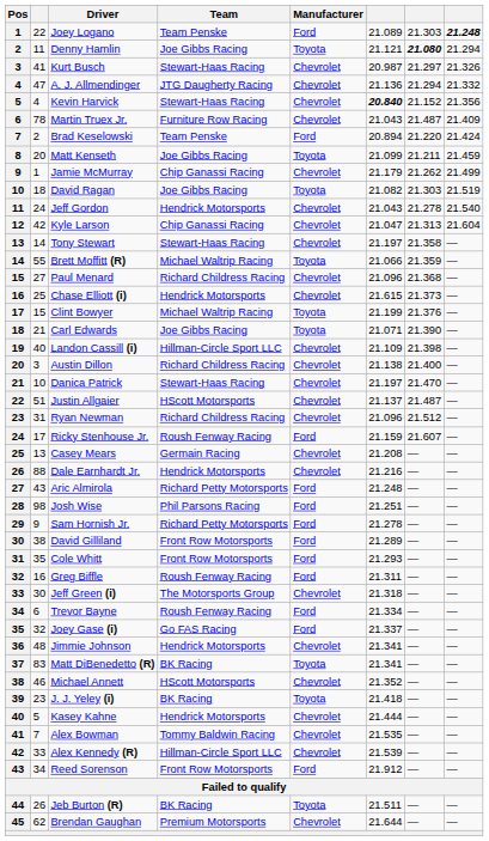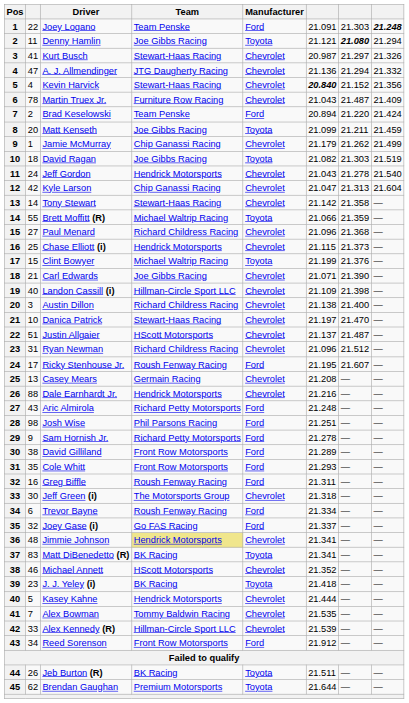 <table class="wikitable" style="font-size:95%">
 <tr>
 <th>Pos</th>
 <th></th>
 <th>Driver</th>
 <th>Team</th>
 <th>Manufacturer</th>
 <th></th>
 <th></th>
 <th></th>
 </tr>
 <tr>
 <th>1</th>
 <td>22</td>
 <td><a href='#'>Joey Logano</a></td>
 <td><a href='#'>Team Penske</a></td>
 <td><a href='#'>Ford</a></td>
-<td>21.089</td>
+<td>21.091</td>
 <td>21.303</td>
 <td><strong><em>21.248</em></strong></td>
 </tr>
 <tr>
 <th>2</th>
 <td>11</td>
 <td><a href='#'>Denny Hamlin</a></td>
 <td><a href='#'>Joe Gibbs Racing</a></td>
 <td><a href='#'>Toyota</a></td>
 <td>21.121</td>
 <td><strong><em>21.080</em></strong></td>
 <td>21.294</td>
 </tr>
 <tr>
 <th>3</th>
 <td>41</td>
 <td><a href='#'>Kurt Busch</a></td>
 <td><a href='#'>Stewart-Haas Racing</a></td>
 <td><a href='#'>Chevrolet</a></td>
 <td>20.987</td>
 <td>21.297</td>
 <td>21.326</td>
 </tr>
 <tr>
 <th>4</th>
 <td>47</td>
 <td><a href='#'>A. J. Allmendinger</a></td>
 <td><a href='#'>JTG Daugherty Racing</a></td>
 <td><a href='#'>Chevrolet</a></td>
 <td>21.136</td>
 <td>21.294</td>
 <td>21.332</td>
 </tr>
 <tr>
 <th>5</th>
 <td>4</td>
 <td><a href='#'>Kevin Harvick</a></td>
 <td><a href='#'>Stewart-Haas Racing</a></td>
 <td><a href='#'>Chevrolet</a></td>
 <td><strong><em>20.840</em></strong></td>
 <td>21.152</td>
 <td>21.356</td>
 </tr>
 <tr>
 <th>6</th>
 <td>78</td>
 <td><a href='#'>Martin Truex Jr.</a></td>
 <td><a href='#'>Furniture Row Racing</a></td>
 <td><a href='#'>Chevrolet</a></td>
 <td>21.043</td>
 <td>21.487</td>
 <td>21.409</td>
 </tr>
 <tr>
 <th>7</th>
 <td>2</td>
 <td><a href='#'>Brad Keselowski</a></td>
 <td><a href='#'>Team Penske</a></td>
 <td><a href='#'>Ford</a></td>
 <td>20.894</td>
 <td>21.220</td>
 <td>21.424</td>
 </tr>
 <tr>
 <th>8</th>
 <td>20</td>
 <td><a href='#'>Matt Kenseth</a></td>
 <td><a href='#'>Joe Gibbs Racing</a></td>
 <td><a href='#'>Toyota</a></td>
 <td>21.099</td>
 <td>21.211</td>
 <td>21.459</td>
 </tr>
 <tr>
 <th>9</th>
 <td>1</td>
 <td><a href='#'>Jamie McMurray</a></td>
 <td><a href='#'>Chip Ganassi Racing</a></td>
 <td><a href='#'>Chevrolet</a></td>
 <td>21.179</td>
 <td>21.262</td>
 <td>21.499</td>
 </tr>
 <tr>
 <th>10</th>
 <td>18</td>
 <td><a href='#'>David Ragan</a></td>
 <td><a href='#'>Joe Gibbs Racing</a></td>
 <td><a href='#'>Toyota</a></td>
 <td>21.082</td>
 <td>21.303</td>
 <td>21.519</td>
 </tr>
 <tr>
 <th>11</th>
 <td>24</td>
 <td><a href='#'>Jeff Gordon</a></td>
 <td><a href='#'>Hendrick Motorsports</a></td>
 <td><a href='#'>Chevrolet</a></td>
 <td>21.043</td>
 <td>21.278</td>
 <td>21.540</td>
 </tr>
 <tr>
 <th>12</th>
 <td>42</td>
 <td><a href='#'>Kyle Larson</a></td>
 <td><a href='#'>Chip Ganassi Racing</a></td>
 <td><a href='#'>Chevrolet</a></td>
 <td>21.047</td>
 <td>21.313</td>
 <td>21.604</td>
 </tr>
 <tr>
 <th>13</th>
 <td>14</td>
 <td><a href='#'>Tony Stewart</a></td>
 <td><a href='#'>Stewart-Haas Racing</a></td>
 <td><a href='#'>Chevrolet</a></td>
-<td>21.197</td>
+<td>21.142</td>
 <td>21.358</td>
 <td>—</td>
 </tr>
 <tr>
 <th>14</th>
 <td>55</td>
 <td><a href='#'>Brett Moffitt</a> <strong>(R)</strong></td>
 <td><a href='#'>Michael Waltrip Racing</a></td>
 <td><a href='#'>Toyota</a></td>
 <td>21.066</td>
 <td>21.359</td>
 <td>—</td>
 </tr>
 <tr>
 <th>15</th>
 <td>27</td>
 <td><a href='#'>Paul Menard</a></td>
 <td><a href='#'>Richard Childress Racing</a></td>
 <td><a href='#'>Chevrolet</a></td>
 <td>21.096</td>
 <td>21.368</td>
 <td>—</td>
 </tr>
 <tr>
 <th>16</th>
 <td>25</td>
 <td><a href='#'>Chase Elliott</a> <strong>(i)</strong></td>
 <td><a href='#'>Hendrick Motorsports</a></td>
 <td><a href='#'>Chevrolet</a></td>
-<td>21.615</td>
+<td>21.115</td>
 <td>21.373</td>
 <td>—</td>
 </tr>
 <tr>
 <th>17</th>
 <td>15</td>
 <td><a href='#'>Clint Bowyer</a></td>
 <td><a href='#'>Michael Waltrip Racing</a></td>
 <td><a href='#'>Toyota</a></td>
 <td>21.199</td>
 <td>21.376</td>
 <td>—</td>
 </tr>
 <tr>
 <th>18</th>
 <td>21</td>
 <td><a href='#'>Carl Edwards</a></td>
 <td><a href='#'>Joe Gibbs Racing</a></td>
-<td><a href='#'>Toyota</a></td>
+<td><a href='#'>Chevrolet</a></td>
 <td>21.071</td>
 <td>21.390</td>
 <td>—</td>
 </tr>
 <tr>
 <th>19</th>
 <td>40</td>
 <td><a href='#'>Landon Cassill</a> <strong>(i)</strong></td>
 <td><a href='#'>Hillman-Circle Sport LLC</a></td>
 <td><a href='#'>Chevrolet</a></td>
 <td>21.109</td>
 <td>21.398</td>
 <td>—</td>
 </tr>
 <tr>
 <th>20</th>
 <td>3</td>
 <td><a href='#'>Austin Dillon</a></td>
 <td><a href='#'>Richard Childress Racing</a></td>
 <td><a href='#'>Chevrolet</a></td>
 <td>21.138</td>
 <td>21.400</td>
 <td>—</td>
 </tr>
 <tr>
 <th>21</th>
 <td>10</td>
 <td><a href='#'>Danica Patrick</a></td>
 <td><a href='#'>Stewart-Haas Racing</a></td>
 <td><a href='#'>Chevrolet</a></td>
 <td>21.197</td>
 <td>21.470</td>
 <td>—</td>
 </tr>
 <tr>
 <th>22</th>
 <td>51</td>
 <td><a href='#'>Justin Allgaier</a></td>
 <td><a href='#'>HScott Motorsports</a></td>
 <td><a href='#'>Chevrolet</a></td>
 <td>21.137</td>
 <td>21.487</td>
 <td>—</td>
 </tr>
 <tr>
 <th>23</th>
 <td>31</td>
 <td><a href='#'>Ryan Newman</a></td>
 <td><a href='#'>Richard Childress Racing</a></td>
 <td><a href='#'>Chevrolet</a></td>
 <td>21.096</td>
 <td>21.512</td>
 <td>—</td>
 </tr>
 <tr>
 <th>24</th>
 <td>17</td>
 <td><a href='#'>Ricky Stenhouse Jr.</a></td>
 <td><a href='#'>Roush Fenway Racing</a></td>
 <td><a href='#'>Ford</a></td>
-<td>21.159</td>
+<td>21.195</td>
 <td>21.607</td>
 <td>—</td>
 </tr>
 <tr>
 <th>25</th>
 <td>13</td>
 <td><a href='#'>Casey Mears</a></td>
 <td><a href='#'>Germain Racing</a></td>
 <td><a href='#'>Chevrolet</a></td>
 <td>21.208</td>
 <td>—</td>
 <td>—</td>
 </tr>
 <tr>
 <th>26</th>
 <td>88</td>
 <td><a href='#'>Dale Earnhardt Jr.</a></td>
 <td><a href='#'>Hendrick Motorsports</a></td>
 <td><a href='#'>Chevrolet</a></td>
 <td>21.216</td>
 <td>—</td>
 <td>—</td>
 </tr>
 <tr>
 <th>27</th>
 <td>43</td>
 <td><a href='#'>Aric Almirola</a></td>
 <td><a href='#'>Richard Petty Motorsports</a></td>
 <td><a href='#'>Ford</a></td>
 <td>21.248</td>
 <td>—</td>
 <td>—</td>
 </tr>
 <tr>
 <th>28</th>
 <td>98</td>
 <td><a href='#'>Josh Wise</a></td>
 <td><a href='#'>Phil Parsons Racing</a></td>
 <td><a href='#'>Ford</a></td>
 <td>21.251</td>
 <td>—</td>
 <td>—</td>
 </tr>
 <tr>
 <th>29</th>
 <td>9</td>
 <td><a href='#'>Sam Hornish Jr.</a></td>
 <td><a href='#'>Richard Petty Motorsports</a></td>
 <td><a href='#'>Ford</a></td>
 <td>21.278</td>
 <td>—</td>
 <td>—</td>
 </tr>
 <tr>
 <th>30</th>
 <td>38</td>
 <td><a href='#'>David Gilliland</a></td>
 <td><a href='#'>Front Row Motorsports</a></td>
 <td><a href='#'>Ford</a></td>
 <td>21.289</td>
 <td>—</td>
 <td>—</td>
 </tr>
 <tr>
 <th>31</th>
 <td>35</td>
 <td><a href='#'>Cole Whitt</a></td>
 <td><a href='#'>Front Row Motorsports</a></td>
 <td><a href='#'>Ford</a></td>
 <td>21.293</td>
 <td>—</td>
 <td>—</td>
 </tr>
 <tr>
 <th>32</th>
 <td>16</td>
 <td><a href='#'>Greg Biffle</a></td>
 <td><a href='#'>Roush Fenway Racing</a></td>
 <td><a href='#'>Ford</a></td>
 <td>21.311</td>
 <td>—</td>
 <td>—</td>
 </tr>
 <tr>
 <th>33</th>
 <td>30</td>
 <td><a href='#'>Jeff Green</a> <strong>(i)</strong></td>
 <td><a href='#'>The Motorsports Group</a></td>
 <td><a href='#'>Chevrolet</a></td>
 <td>21.318</td>
 <td>—</td>
 <td>—</td>
 </tr>
 <tr>
 <th>34</th>
 <td>6</td>
 <td><a href='#'>Trevor Bayne</a></td>
 <td><a href='#'>Roush Fenway Racing</a></td>
 <td><a href='#'>Ford</a></td>
 <td>21.334</td>
 <td>—</td>
 <td>—</td>
 </tr>
 <tr>
 <th>35</th>
 <td>32</td>
 <td><a href='#'>Joey Gase</a> <strong>(i)</strong></td>
 <td><a href='#'>Go FAS Racing</a></td>
 <td><a href='#'>Ford</a></td>
 <td>21.337</td>
 <td>—</td>
 <td>—</td>
 </tr>
 <tr>
 <th>36</th>
 <td>48</td>
 <td><a href='#'>Jimmie Johnson</a></td>
-<td><a href='#'>Hendrick Motorsports</a></td>
+<td style="background: khaki;"><a href='#'>Hendrick Motorsports</a></td>
 <td><a href='#'>Chevrolet</a></td>
 <td>21.341</td>
 <td>—</td>
 <td>—</td>
 </tr>
 <tr>
 <th>37</th>
 <td>83</td>
 <td><a href='#'>Matt DiBenedetto</a> <strong>(R)</strong></td>
 <td><a href='#'>BK Racing</a></td>
 <td><a href='#'>Toyota</a></td>
 <td>21.341</td>
 <td>—</td>
 <td>—</td>
 </tr>
 <tr>
 <th>38</th>
 <td>46</td>
 <td><a href='#'>Michael Annett</a></td>
 <td><a href='#'>HScott Motorsports</a></td>
 <td><a href='#'>Chevrolet</a></td>
 <td>21.352</td>
 <td>—</td>
 <td>—</td>
 </tr>
 <tr>
 <th>39</th>
 <td>23</td>
 <td><a href='#'>J. J. Yeley</a> <strong>(i)</strong></td>
 <td><a href='#'>BK Racing</a></td>
 <td><a href='#'>Toyota</a></td>
 <td>21.418</td>
 <td>—</td>
 <td>—</td>
 </tr>
 <tr>
 <th>40</th>
 <td>5</td>
 <td><a href='#'>Kasey Kahne</a></td>
 <td><a href='#'>Hendrick Motorsports</a></td>
 <td><a href='#'>Chevrolet</a></td>
 <td>21.444</td>
 <td>—</td>
 <td>—</td>
 </tr>
 <tr>
 <th>41</th>
 <td>7</td>
 <td><a href='#'>Alex Bowman</a></td>
 <td><a href='#'>Tommy Baldwin Racing</a></td>
 <td><a href='#'>Chevrolet</a></td>
 <td>21.535</td>
 <td>—</td>
 <td>—</td>
 </tr>
 <tr>
 <th>42</th>
 <td>33</td>
 <td><a href='#'>Alex Kennedy</a> <strong>(R)</strong></td>
 <td><a href='#'>Hillman-Circle Sport LLC</a></td>
 <td><a href='#'>Chevrolet</a></td>
 <td>21.539</td>
 <td>—</td>
 <td>—</td>
 </tr>
 <tr>
 <th>43</th>
 <td>34</td>
 <td><a href='#'>Reed Sorenson</a></td>
 <td><a href='#'>Front Row Motorsports</a></td>
 <td><a href='#'>Ford</a></td>
 <td>21.912</td>
 <td>—</td>
 <td>—</td>
 </tr>
 <tr>
 <th colspan="8">Failed to qualify</th>
 </tr>
 <tr>
 <th>44</th>
 <td>26</td>
 <td><a href='#'>Jeb Burton</a> <strong>(R)</strong></td>
 <td><a href='#'>BK Racing</a></td>
 <td><a href='#'>Toyota</a></td>
 <td>21.511</td>
 <td>—</td>
 <td>—</td>
 </tr>
 <tr>
 <th>45</th>
 <td>62</td>
 <td><a href='#'>Brendan Gaughan</a></td>
 <td><a href='#'>Premium Motorsports</a></td>
-<td><a href='#'>Chevrolet</a></td>
+<td><a href='#'>Toyota</a></td>
 <td>21.644</td>
 <td>—</td>
 <td>—</td>
 </tr>
 <tr>
 <th colspan="8"></th>
 </tr>
 </table>
